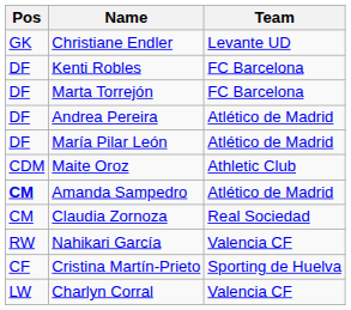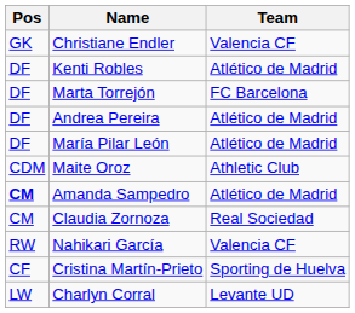 <table class="wikitable">
 <tr>
 <th>Pos</th>
 <th>Name</th>
 <th>Team</th>
 </tr>
 <tr>
 <td><a href='#'>GK</a></td>
 <td><a href='#'>Christiane Endler</a></td>
-<td><a href='#'>Levante UD</a></td>
+<td><a href='#'>Valencia CF</a></td>
 </tr>
 <tr>
 <td><a href='#'>DF</a></td>
 <td><a href='#'>Kenti Robles</a></td>
-<td><a href='#'>FC Barcelona</a></td>
+<td><a href='#'>Atlético de Madrid</a></td>
 </tr>
 <tr>
 <td><a href='#'>DF</a></td>
 <td><a href='#'>Marta Torrejón</a></td>
 <td><a href='#'>FC Barcelona</a></td>
 </tr>
 <tr>
 <td><a href='#'>DF</a></td>
 <td><a href='#'>Andrea Pereira</a></td>
 <td><a href='#'>Atlético de Madrid</a></td>
 </tr>
 <tr>
 <td><a href='#'>DF</a></td>
 <td><a href='#'>María Pilar León</a></td>
 <td><a href='#'>Atlético de Madrid</a></td>
 </tr>
 <tr>
 <td><a href='#'>CDM</a></td>
 <td><a href='#'>Maite Oroz</a></td>
 <td><a href='#'>Athletic Club</a></td>
 </tr>
 <tr>
 <td><strong><a href='#'>CM</a></strong></td>
 <td><a href='#'>Amanda Sampedro</a></td>
 <td><a href='#'>Atlético de Madrid</a></td>
 </tr>
 <tr>
 <td><a href='#'>CM</a></td>
 <td><a href='#'>Claudia Zornoza</a></td>
 <td><a href='#'>Real Sociedad</a></td>
 </tr>
 <tr>
 <td><a href='#'>RW</a></td>
 <td><a href='#'>Nahikari García</a></td>
 <td><a href='#'>Valencia CF</a></td>
 </tr>
 <tr>
 <td><a href='#'>CF</a></td>
 <td><a href='#'>Cristina Martín-Prieto</a></td>
 <td><a href='#'>Sporting de Huelva</a></td>
 </tr>
 <tr>
 <td><a href='#'>LW</a></td>
 <td><a href='#'>Charlyn Corral</a></td>
-<td><a href='#'>Valencia CF</a></td>
+<td><a href='#'>Levante UD</a></td>
 </tr>
 </table>
